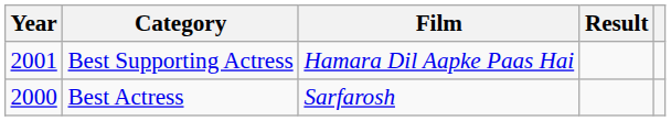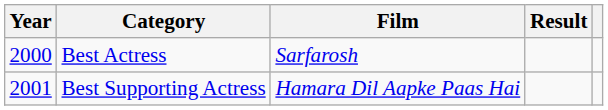 <table class="wikitable plainrowheaders">
 <tr>
 <th>Year</th>
 <th>Category</th>
 <th>Film</th>
 <th>Result</th>
 <th></th>
 </tr>
 <tr>
+<td><a href='#'>2000</a></td>
+<td><a href='#'>Best Actress</a></td>
+<td><em><a href='#'>Sarfarosh</a></em></td>
+<td></td>
+<td></td>
+</tr>
+<tr>
 <td><a href='#'>2001</a></td>
 <td><a href='#'>Best Supporting Actress</a></td>
 <td><em><a href='#'>Hamara Dil Aapke Paas Hai</a></em></td>
 <td></td>
 <td></td>
 </tr>
-<tr>
-<td><a href='#'>2000</a></td>
-<td><a href='#'>Best Actress</a></td>
-<td><em><a href='#'>Sarfarosh</a></em></td>
-<td></td>
-<td></td>
-</tr>
 </table>
